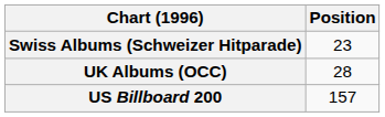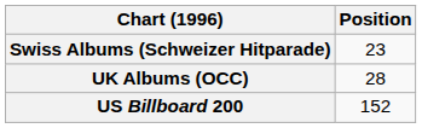 <table class="wikitable sortable plainrowheaders" style="text-align:center">
 <tr>
 <th scope="col">Chart (1996)</th>
 <th scope="col">Position</th>
 </tr>
 <tr>
 <th scope="row">Swiss Albums (Schweizer Hitparade)</th>
 <td>23</td>
 </tr>
 <tr>
 <th scope="row">UK Albums (OCC)</th>
 <td>28</td>
 </tr>
 <tr>
 <th scope="row">US <em>Billboard</em> 200</th>
-<td>157</td>
+<td>152</td>
 </tr>
 </table>
